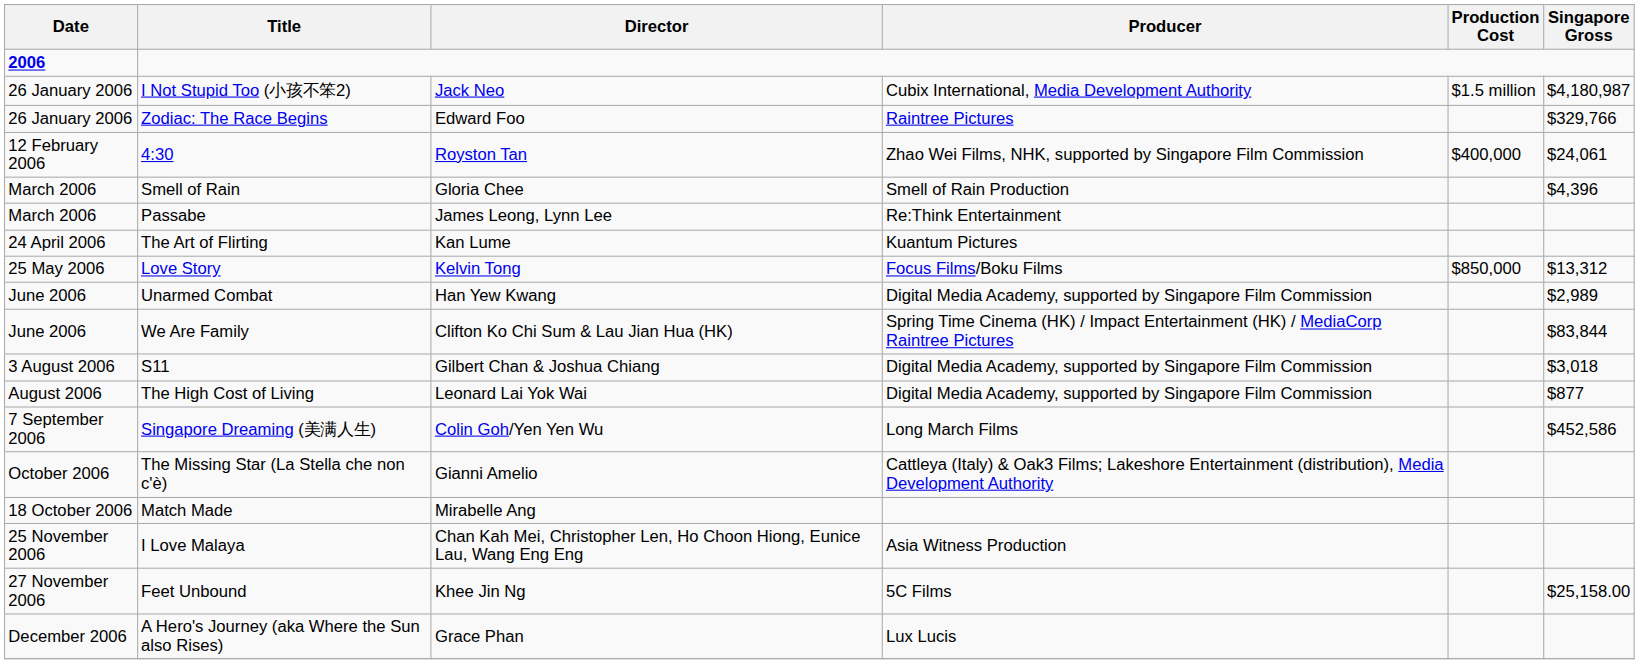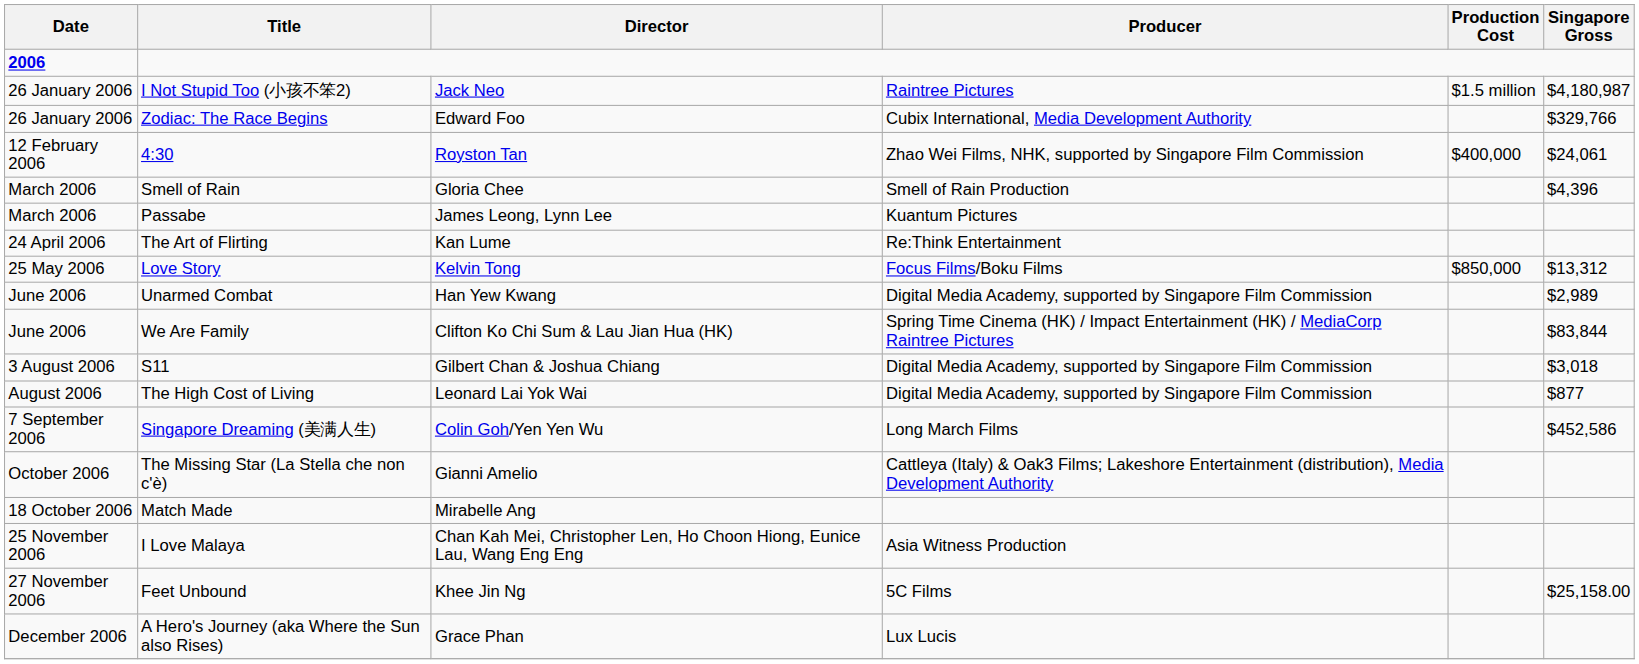 <table class="wikitable sortable">
 <tr>
 <th>Date</th>
 <th>Title</th>
 <th>Director</th>
 <th>Producer</th>
 <th>Production<br> Cost</th>
 <th>Singapore<br> Gross</th>
 </tr>
 <tr>
 <td><strong><a href='#'>2006</a></strong></td>
 </tr>
 <tr>
 <td>26 January 2006</td>
 <td><a href='#'>I Not Stupid Too</a> (小孩不笨2)</td>
 <td><a href='#'>Jack Neo</a></td>
-<td>Cubix International, <a href='#'>Media Development Authority</a></td>
+<td><a href='#'>Raintree Pictures</a></td>
 <td>$1.5 million</td>
 <td>$4,180,987</td>
 </tr>
 <tr>
 <td>26 January 2006</td>
 <td><a href='#'>Zodiac: The Race Begins</a></td>
 <td>Edward Foo</td>
-<td><a href='#'>Raintree Pictures</a></td>
+<td>Cubix International, <a href='#'>Media Development Authority</a></td>
 <td></td>
 <td>$329,766</td>
 </tr>
 <tr>
 <td>12 February 2006</td>
 <td><a href='#'>4:30</a></td>
 <td><a href='#'>Royston Tan</a></td>
 <td>Zhao Wei Films, NHK, supported by Singapore Film Commission</td>
 <td>$400,000</td>
 <td>$24,061</td>
 </tr>
 <tr>
 <td>March 2006</td>
 <td>Smell of Rain</td>
 <td>Gloria Chee</td>
 <td>Smell of Rain Production</td>
 <td></td>
 <td>$4,396</td>
 </tr>
 <tr>
 <td>March 2006</td>
 <td>Passabe</td>
 <td>James Leong, Lynn Lee</td>
-<td>Re:Think Entertainment</td>
+<td>Kuantum Pictures</td>
 <td></td>
 <td></td>
 </tr>
 <tr>
 <td>24 April 2006</td>
 <td>The Art of Flirting</td>
 <td>Kan Lume</td>
-<td>Kuantum Pictures</td>
+<td>Re:Think Entertainment</td>
 <td></td>
 <td></td>
 </tr>
 <tr>
 <td>25 May 2006</td>
 <td><a href='#'>Love Story</a></td>
 <td><a href='#'>Kelvin Tong</a></td>
 <td><a href='#'>Focus Films</a>/Boku Films</td>
 <td>$850,000</td>
 <td>$13,312</td>
 </tr>
 <tr>
 <td>June 2006</td>
 <td>Unarmed Combat</td>
 <td>Han Yew Kwang</td>
 <td>Digital Media Academy, supported by Singapore Film Commission</td>
 <td></td>
 <td>$2,989</td>
 </tr>
 <tr>
 <td>June 2006</td>
 <td>We Are Family</td>
 <td>Clifton Ko Chi Sum & Lau Jian Hua (HK)</td>
 <td>Spring Time Cinema (HK) / Impact Entertainment (HK) / <a href='#'>MediaCorp Raintree Pictures</a></td>
 <td></td>
 <td>$83,844</td>
 </tr>
 <tr>
 <td>3 August 2006</td>
 <td>S11</td>
 <td>Gilbert Chan & Joshua Chiang</td>
 <td>Digital Media Academy, supported by Singapore Film Commission</td>
 <td></td>
 <td>$3,018</td>
 </tr>
 <tr>
 <td>August 2006</td>
 <td>The High Cost of Living</td>
 <td>Leonard Lai Yok Wai</td>
 <td>Digital Media Academy, supported by Singapore Film Commission</td>
 <td></td>
 <td>$877</td>
 </tr>
 <tr>
 <td>7 September 2006</td>
 <td><a href='#'>Singapore Dreaming</a> (美满人生)</td>
 <td><a href='#'>Colin Goh</a>/Yen Yen Wu</td>
 <td>Long March Films</td>
 <td></td>
 <td>$452,586</td>
 </tr>
 <tr>
 <td>October 2006</td>
 <td>The Missing Star (La Stella che non c'è)</td>
 <td>Gianni Amelio</td>
 <td>Cattleya (Italy) & Oak3 Films; Lakeshore Entertainment (distribution), <a href='#'>Media Development Authority</a></td>
 <td></td>
 <td></td>
 </tr>
 <tr>
 <td>18 October 2006</td>
 <td>Match Made</td>
 <td>Mirabelle Ang</td>
 <td></td>
 <td></td>
 <td></td>
 </tr>
 <tr>
 <td>25 November 2006</td>
 <td>I Love Malaya</td>
 <td>Chan Kah Mei, Christopher Len, Ho Choon Hiong, Eunice Lau, Wang Eng Eng</td>
 <td>Asia Witness Production</td>
 <td></td>
 <td></td>
 </tr>
 <tr>
 <td>27 November 2006</td>
 <td>Feet Unbound</td>
 <td>Khee Jin Ng</td>
 <td>5C Films</td>
 <td></td>
 <td>$25,158.00</td>
 </tr>
 <tr>
 <td>December 2006</td>
 <td>A Hero's Journey (aka Where the Sun also Rises)</td>
 <td>Grace Phan</td>
 <td>Lux Lucis</td>
 <td></td>
 <td></td>
 </tr>
 <tr>
 </tr>
 </table>
